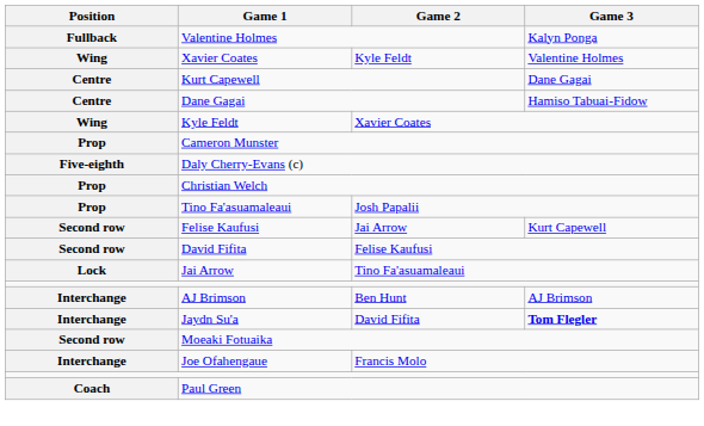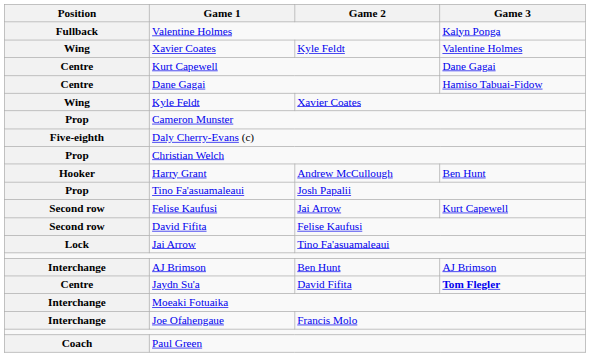 <table class="wikitable">
 <tr>
 <th style="width:200px;">Position</th>
 <th style="width:200px;">Game 1</th>
 <th style="width:200px;">Game 2</th>
 <th style="width:200px;">Game 3</th>
 </tr>
 <tr>
 <th>Fullback</th>
 <td colspan="2"> <a href='#'>Valentine Holmes</a></td>
 <td> <a href='#'>Kalyn Ponga</a></td>
 </tr>
 <tr>
 <th>Wing</th>
 <td> <a href='#'>Xavier Coates</a></td>
 <td> <a href='#'>Kyle Feldt</a></td>
 <td> <a href='#'>Valentine Holmes</a></td>
 </tr>
 <tr>
 <th>Centre</th>
 <td colspan="2"> <a href='#'>Kurt Capewell</a></td>
 <td> <a href='#'>Dane Gagai</a></td>
 </tr>
 <tr>
 <th>Centre</th>
 <td colspan="2"> <a href='#'>Dane Gagai</a></td>
 <td> <a href='#'>Hamiso Tabuai-Fidow</a></td>
 </tr>
 <tr>
 <th>Wing</th>
 <td> <a href='#'>Kyle Feldt</a></td>
 <td colspan="2"> <a href='#'>Xavier Coates</a></td>
 </tr>
 <tr>
 <th>Prop</th>
 <td colspan="3"> <a href='#'>Cameron Munster</a></td>
 </tr>
 <tr>
 <th>Five-eighth</th>
 <td colspan="3"> <a href='#'>Daly Cherry-Evans</a> (c)</td>
 </tr>
 <tr>
 <th>Prop</th>
 <td colspan="3"> <a href='#'>Christian Welch</a></td>
 </tr>
 <tr>
+<th>Hooker</th>
+<td> <a href='#'>Harry Grant</a></td>
+<td> <a href='#'>Andrew McCullough</a></td>
+<td> <a href='#'>Ben Hunt</a></td>
+</tr>
+<tr>
 <th>Prop</th>
 <td><small></small> <a href='#'>Tino Fa'asuamaleaui</a></td>
 <td colspan="2"><small></small> <a href='#'>Josh Papalii</a></td>
 </tr>
 <tr>
 <th>Second row</th>
 <td> <a href='#'>Felise Kaufusi</a></td>
 <td><small></small> <a href='#'>Jai Arrow</a></td>
 <td> <a href='#'>Kurt Capewell</a></td>
 </tr>
 <tr>
 <th>Second row</th>
 <td> <a href='#'>David Fifita</a></td>
 <td colspan="2"> <a href='#'>Felise Kaufusi</a></td>
 </tr>
 <tr>
 <th>Lock</th>
 <td><small></small> <a href='#'>Jai Arrow</a></td>
 <td colspan="2"><small></small> <a href='#'>Tino Fa'asuamaleaui</a></td>
 </tr>
 <tr>
 <td colspan="4"></td>
 </tr>
 <tr>
 <th>Interchange</th>
 <td> <a href='#'>AJ Brimson</a></td>
 <td> <a href='#'>Ben Hunt</a></td>
 <td> <a href='#'>AJ Brimson</a></td>
 </tr>
 <tr>
-<th>Interchange</th>
+<th>Centre</th>
 <td> <a href='#'>Jaydn Su'a</a></td>
 <td> <a href='#'>David Fifita</a></td>
 <td><strong> <a href='#'>Tom Flegler</a></strong></td>
 </tr>
 <tr>
-<th>Second row</th>
+<th>Interchange</th>
 <td colspan="3"> <a href='#'>Moeaki Fotuaika</a></td>
 </tr>
 <tr>
 <th>Interchange</th>
 <td> <a href='#'>Joe Ofahengaue</a></td>
 <td colspan="2"> <a href='#'>Francis Molo</a></td>
 </tr>
 <tr>
 <td colspan="4"></td>
 </tr>
 <tr>
 <th>Coach</th>
 <td colspan="3"> <a href='#'>Paul Green</a></td>
 </tr>
 </table>
